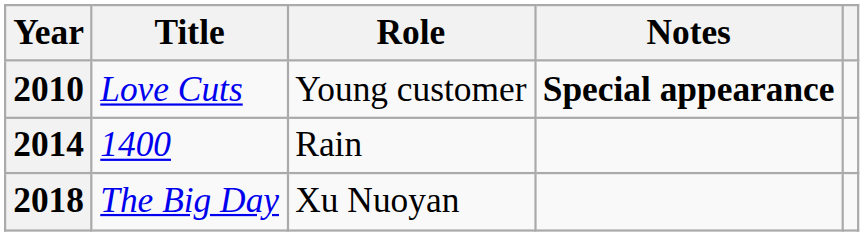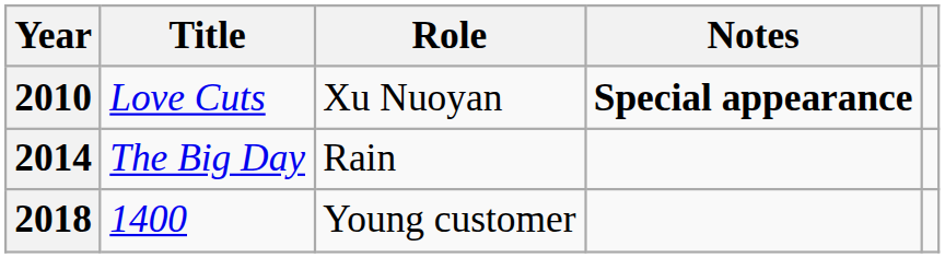 <table class="wikitable sortable plainrowheaders">
 <tr>
 <th scope="col">Year</th>
 <th scope="col">Title</th>
 <th scope="col">Role</th>
 <th scope="col" class="unsortable">Notes</th>
 <th scope="col" class="unsortable"></th>
 </tr>
 <tr>
 <th scope="row">2010</th>
 <td><em><a href='#'>Love Cuts</a></em></td>
-<td>Young customer</td>
+<td>Xu Nuoyan</td>
 <td><strong>Special appearance</strong></td>
 <td></td>
 </tr>
 <tr>
 <th scope="row">2014</th>
-<td><em><a href='#'>1400</a></em></td>
+<td><em><a href='#'>The Big Day</a></em></td>
 <td>Rain</td>
 <td></td>
 </tr>
 <tr>
 <th scope="row">2018</th>
-<td><em><a href='#'>The Big Day</a></em></td>
-<td>Xu Nuoyan</td>
+<td><em><a href='#'>1400</a></em></td>
+<td>Young customer</td>
 <td></td>
 <td></td>
 </tr>
 </table>
